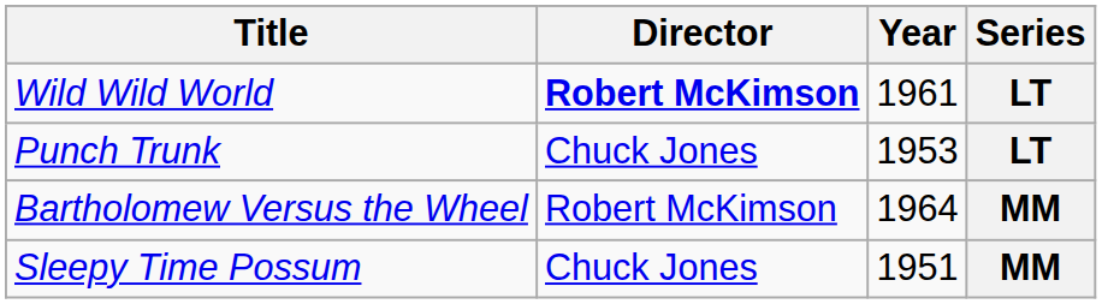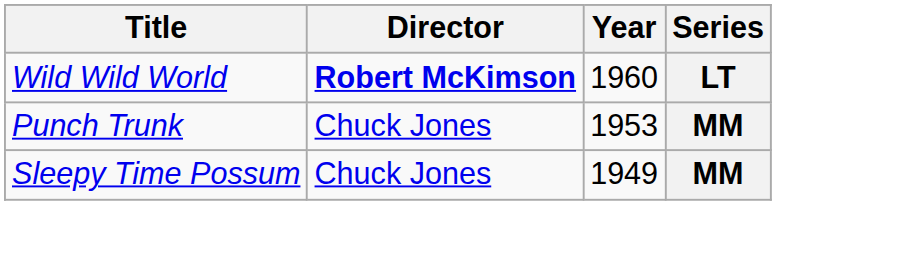 <table class="wikitable sortable">
 <tr>
 <th>Title</th>
 <th>Director</th>
 <th>Year</th>
 <th>Series</th>
 </tr>
 <tr>
 <td><em><a href='#'>Wild Wild World</a></em></td>
 <td><strong><a href='#'>Robert McKimson</a></strong></td>
-<td>1961</td>
+<td>1960</td>
 <th>LT</th>
 </tr>
 <tr>
 <td><em><a href='#'>Punch Trunk</a></em></td>
 <td><a href='#'>Chuck Jones</a></td>
 <td>1953</td>
-<th>LT</th>
-</tr>
-<tr>
-<td><em><a href='#'>Bartholomew Versus the Wheel</a></em></td>
-<td><a href='#'>Robert McKimson</a></td>
-<td>1964</td>
 <th>MM</th>
 </tr>
 <tr>
 <td><em><a href='#'>Sleepy Time Possum</a></em></td>
 <td><a href='#'>Chuck Jones</a></td>
-<td>1951</td>
+<td>1949</td>
 <th>MM</th>
 </tr>
 </table>
